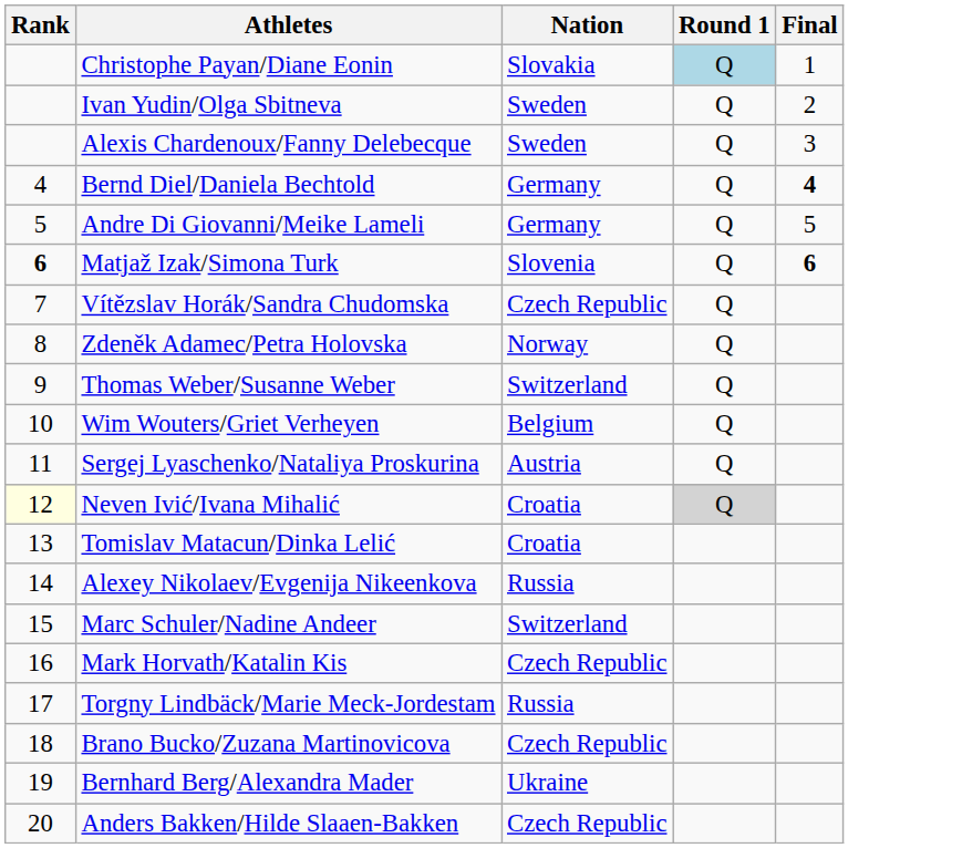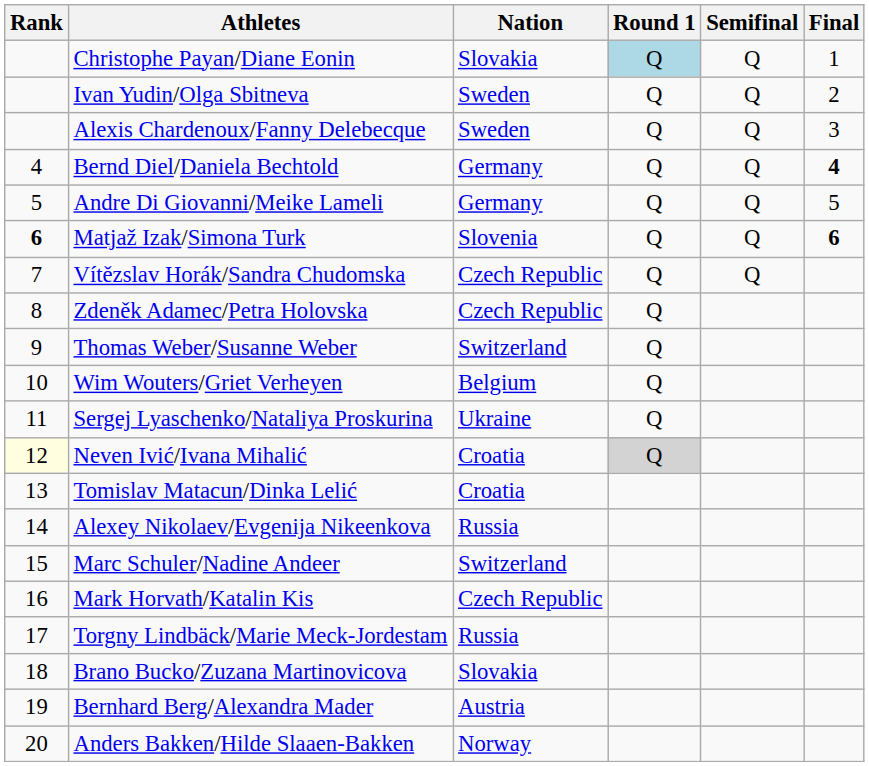 <table class="wikitable sortable" style="text-align:center">
 <tr>
 <th>Rank</th>
 <th>Athletes</th>
 <th>Nation</th>
 <th>Round 1</th>
+<th>Semifinal</th>
 <th>Final</th>
 </tr>
 <tr>
 <td></td>
 <td align=left><a href='#'>Christophe Payan</a>/<a href='#'>Diane Eonin</a></td>
 <td align=left> <a href='#'>Slovakia</a></td>
 <td style="background: lightblue;">Q</td>
+<td>Q</td>
 <td>1</td>
 </tr>
 <tr>
 <td></td>
 <td align=left><a href='#'>Ivan Yudin</a>/<a href='#'>Olga Sbitneva</a></td>
 <td align=left> <a href='#'>Sweden</a></td>
+<td>Q</td>
 <td>Q</td>
 <td>2</td>
 </tr>
 <tr>
 <td></td>
 <td align=left><a href='#'>Alexis Chardenoux</a>/<a href='#'>Fanny Delebecque</a></td>
 <td align=left> <a href='#'>Sweden</a></td>
 <td>Q</td>
+<td>Q</td>
 <td>3</td>
 </tr>
 <tr>
 <td>4</td>
 <td align=left><a href='#'>Bernd Diel</a>/<a href='#'>Daniela Bechtold</a></td>
 <td align=left> <a href='#'>Germany</a></td>
+<td>Q</td>
 <td>Q</td>
 <td><strong>4</strong></td>
 </tr>
 <tr>
 <td>5</td>
 <td align=left><a href='#'>Andre Di Giovanni</a>/<a href='#'>Meike Lameli</a></td>
 <td align=left> <a href='#'>Germany</a></td>
 <td>Q</td>
+<td>Q</td>
 <td>5</td>
 </tr>
 <tr>
 <td><strong>6</strong></td>
 <td align=left><a href='#'>Matjaž Izak</a>/<a href='#'>Simona Turk</a></td>
 <td align=left> <a href='#'>Slovenia</a></td>
+<td>Q</td>
 <td>Q</td>
 <td><strong>6</strong></td>
 </tr>
 <tr>
 <td>7</td>
 <td align=left><a href='#'>Vítězslav Horák</a>/<a href='#'>Sandra Chudomska</a></td>
 <td align=left> <a href='#'>Czech Republic</a></td>
 <td>Q</td>
+<td>Q</td>
 <td></td>
 </tr>
 <tr>
 <td>8</td>
 <td align=left><a href='#'>Zdeněk Adamec</a>/<a href='#'>Petra Holovska</a></td>
-<td align=left> <a href='#'>Norway</a></td>
+<td align=left> <a href='#'>Czech Republic</a></td>
 <td>Q</td>
+<td></td>
 <td></td>
 </tr>
 <tr>
 <td>9</td>
 <td align=left><a href='#'>Thomas Weber</a>/<a href='#'>Susanne Weber</a></td>
 <td align=left> <a href='#'>Switzerland</a></td>
 <td>Q</td>
 <td></td>
+<td></td>
 </tr>
 <tr>
 <td>10</td>
 <td align=left><a href='#'>Wim Wouters</a>/<a href='#'>Griet Verheyen</a></td>
 <td align=left> <a href='#'>Belgium</a></td>
 <td>Q</td>
 <td></td>
+<td></td>
 </tr>
 <tr>
 <td>11</td>
 <td align=left><a href='#'>Sergej Lyaschenko</a>/<a href='#'>Nataliya Proskurina</a></td>
-<td align=left> <a href='#'>Austria</a></td>
+<td align=left> <a href='#'>Ukraine</a></td>
 <td>Q</td>
+<td></td>
 <td></td>
 </tr>
 <tr>
 <td style="background: lightyellow;">12</td>
 <td align=left><a href='#'>Neven Ivić</a>/<a href='#'>Ivana Mihalić</a></td>
 <td align=left> <a href='#'>Croatia</a></td>
 <td style="background: lightgrey;">Q</td>
 <td></td>
+<td></td>
 </tr>
 <tr>
 <td>13</td>
 <td align=left><a href='#'>Tomislav Matacun</a>/<a href='#'>Dinka Lelić</a></td>
 <td align=left> <a href='#'>Croatia</a></td>
+<td></td>
 <td></td>
 <td></td>
 </tr>
 <tr>
 <td>14</td>
 <td align=left><a href='#'>Alexey Nikolaev</a>/<a href='#'>Evgenija Nikeenkova</a></td>
 <td align=left> <a href='#'>Russia</a></td>
 <td></td>
 <td></td>
+<td></td>
 </tr>
 <tr>
 <td>15</td>
 <td align=left><a href='#'>Marc Schuler</a>/<a href='#'>Nadine Andeer</a></td>
 <td align=left> <a href='#'>Switzerland</a></td>
+<td></td>
 <td></td>
 <td></td>
 </tr>
 <tr>
 <td>16</td>
 <td align=left><a href='#'>Mark Horvath</a>/<a href='#'>Katalin Kis</a></td>
 <td align=left> <a href='#'>Czech Republic</a></td>
 <td></td>
 <td></td>
+<td></td>
 </tr>
 <tr>
 <td>17</td>
 <td align=left><a href='#'>Torgny Lindbäck</a>/<a href='#'>Marie Meck-Jordestam</a></td>
 <td align=left> <a href='#'>Russia</a></td>
 <td></td>
 <td></td>
+<td></td>
 </tr>
 <tr>
 <td>18</td>
 <td align=left><a href='#'>Brano Bucko</a>/<a href='#'>Zuzana Martinovicova</a></td>
-<td align=left> <a href='#'>Czech Republic</a></td>
+<td align=left> <a href='#'>Slovakia</a></td>
+<td></td>
 <td></td>
 <td></td>
 </tr>
 <tr>
 <td>19</td>
 <td align=left><a href='#'>Bernhard Berg</a>/<a href='#'>Alexandra Mader</a></td>
-<td align=left> <a href='#'>Ukraine</a></td>
+<td align=left> <a href='#'>Austria</a></td>
+<td></td>
 <td></td>
 <td></td>
 </tr>
 <tr>
 <td>20</td>
 <td align=left><a href='#'>Anders Bakken</a>/<a href='#'>Hilde Slaaen-Bakken</a></td>
-<td align=left> <a href='#'>Czech Republic</a></td>
+<td align=left> <a href='#'>Norway</a></td>
+<td></td>
 <td></td>
 <td></td>
 </tr>
 </table>
